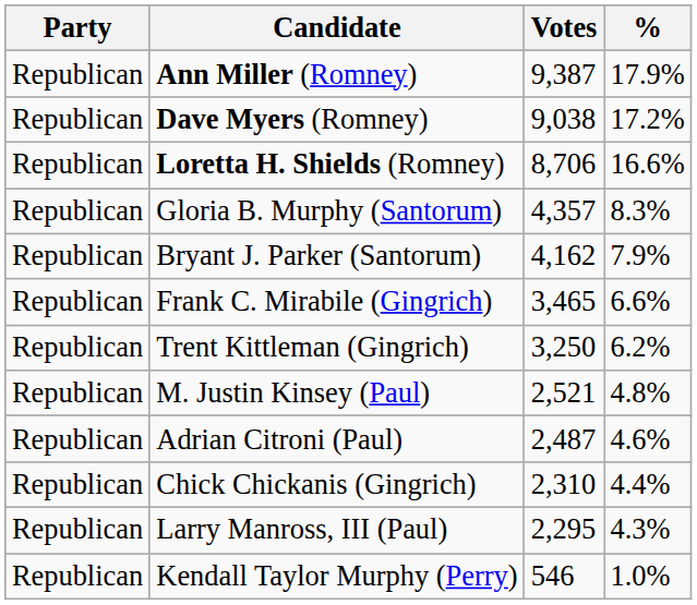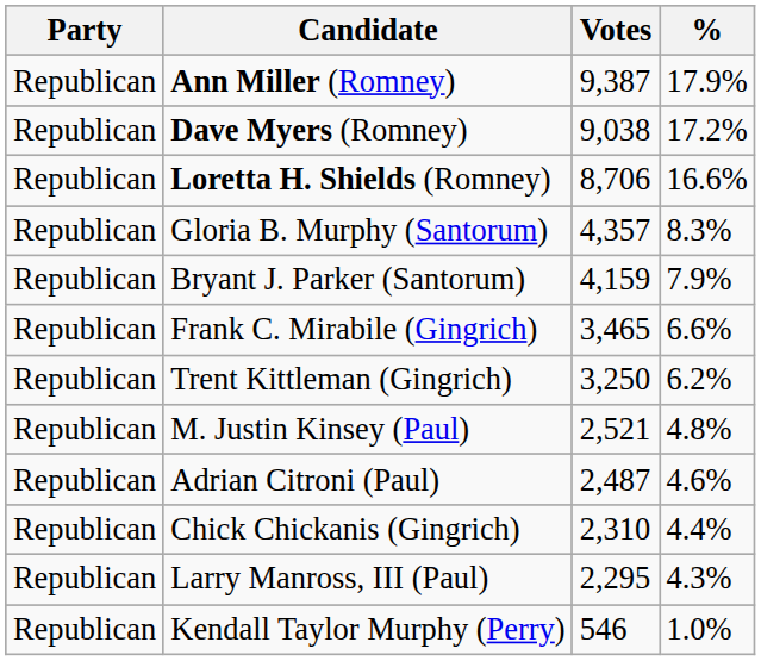 <table class="wikitable">
 <tr>
 <th>Party</th>
 <th>Candidate</th>
 <th>Votes</th>
 <th>%</th>
 </tr>
 <tr>
 <td>Republican</td>
 <td><strong>Ann Miller</strong> (<a href='#'>Romney</a>)</td>
 <td>9,387</td>
 <td>17.9%</td>
 </tr>
 <tr>
 <td>Republican</td>
 <td><strong>Dave Myers</strong> (Romney)</td>
 <td>9,038</td>
 <td>17.2%</td>
 </tr>
 <tr>
 <td>Republican</td>
 <td><strong>Loretta H. Shields</strong> (Romney)</td>
 <td>8,706</td>
 <td>16.6%</td>
 </tr>
 <tr>
 <td>Republican</td>
 <td>Gloria B. Murphy (<a href='#'>Santorum</a>)</td>
 <td>4,357</td>
 <td>8.3%</td>
 </tr>
 <tr>
 <td>Republican</td>
 <td>Bryant J. Parker (Santorum)</td>
-<td>4,162</td>
+<td>4,159</td>
 <td>7.9%</td>
 </tr>
 <tr>
 <td>Republican</td>
 <td>Frank C. Mirabile (<a href='#'>Gingrich</a>)</td>
 <td>3,465</td>
 <td>6.6%</td>
 </tr>
 <tr>
 <td>Republican</td>
 <td>Trent Kittleman (Gingrich)</td>
 <td>3,250</td>
 <td>6.2%</td>
 </tr>
 <tr>
 <td>Republican</td>
 <td>M. Justin Kinsey (<a href='#'>Paul</a>)</td>
 <td>2,521</td>
 <td>4.8%</td>
 </tr>
 <tr>
 <td>Republican</td>
 <td>Adrian Citroni (Paul)</td>
 <td>2,487</td>
 <td>4.6%</td>
 </tr>
 <tr>
 <td>Republican</td>
 <td>Chick Chickanis (Gingrich)</td>
 <td>2,310</td>
 <td>4.4%</td>
 </tr>
 <tr>
 <td>Republican</td>
 <td>Larry Manross, III (Paul)</td>
 <td>2,295</td>
 <td>4.3%</td>
 </tr>
 <tr>
 <td>Republican</td>
 <td>Kendall Taylor Murphy (<a href='#'>Perry</a>)</td>
 <td>546</td>
 <td>1.0%</td>
 </tr>
 </table>
